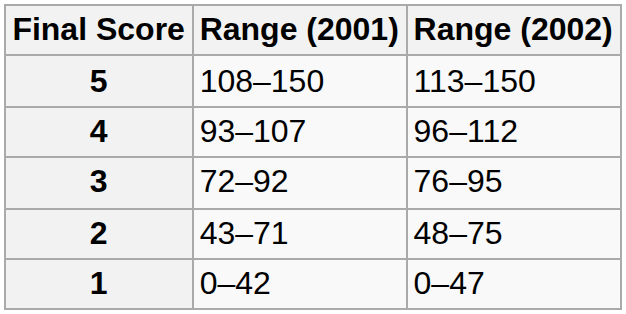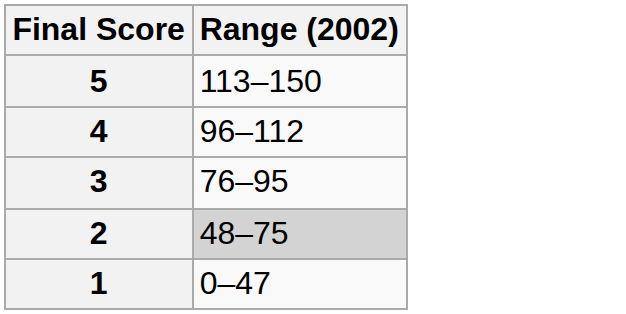 <table class="wikitable">
 <tr>
 <th>Final Score</th>
-<th>Range (2001)</th>
 <th>Range (2002)</th>
 </tr>
 <tr>
 <th>5</th>
-<td>108–150</td>
 <td>113–150</td>
 </tr>
 <tr>
 <th>4</th>
-<td>93–107</td>
 <td>96–112</td>
 </tr>
 <tr>
 <th>3</th>
-<td>72–92</td>
 <td>76–95</td>
 </tr>
 <tr>
 <th>2</th>
-<td>43–71</td>
-<td>48–75</td>
+<td style="background: lightgrey;">48–75</td>
 </tr>
 <tr>
 <th>1</th>
-<td>0–42</td>
 <td>0–47</td>
 </tr>
 </table>
